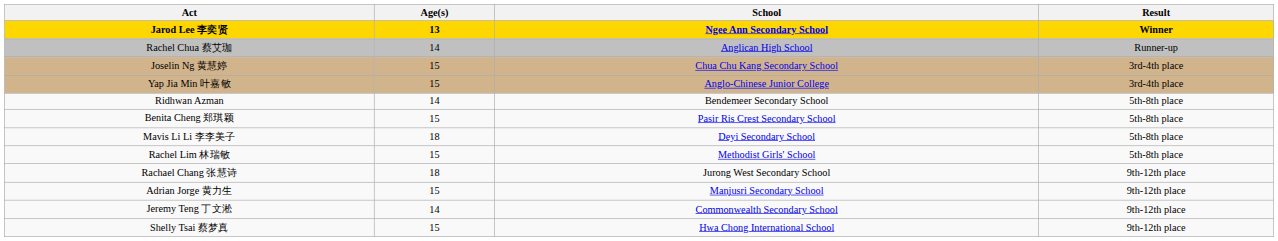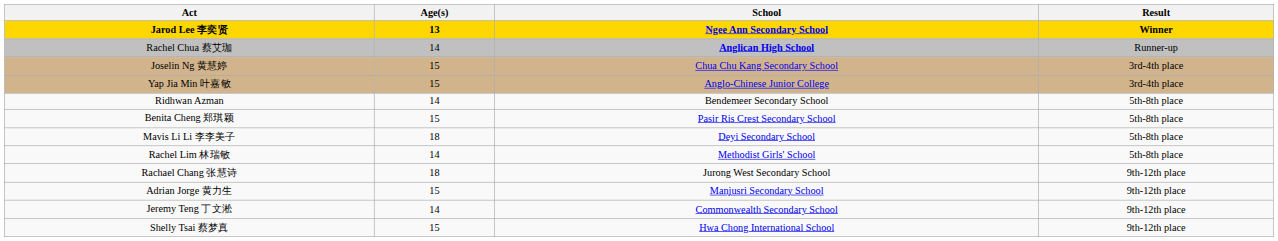 <table class="wikitable sortable" style="width:100%; text-align:center;">
 <tr>
 <th>Act</th>
 <th>Age(s)</th>
 <th>School</th>
 <th>Result</th>
 </tr>
 <tr bgcolor=gold>
 <td><strong>Jarod Lee 李奕贤</strong></td>
 <td><strong>13</strong></td>
 <td><strong><a href='#'>Ngee Ann Secondary School</a></strong></td>
 <td><strong>Winner</strong></td>
 </tr>
 <tr bgcolor=silver>
 <td>Rachel Chua 蔡艾珈 </td>
 <td>14</td>
-<td><a href='#'>Anglican High School</a></td>
+<td><strong><a href='#'>Anglican High School</a></strong></td>
 <td>Runner-up</td>
 </tr>
 <tr bgcolor=tan>
 <td>Joselin Ng 黄慧婷</td>
 <td>15</td>
 <td><a href='#'>Chua Chu Kang Secondary School</a></td>
 <td>3rd-4th place</td>
 </tr>
 <tr bgcolor=tan>
 <td>Yap Jia Min 叶嘉敏</td>
 <td>15</td>
 <td><a href='#'>Anglo-Chinese Junior College</a></td>
 <td>3rd-4th place</td>
 </tr>
 <tr>
 <td>Ridhwan Azman</td>
 <td>14</td>
 <td>Bendemeer Secondary School</td>
 <td>5th-8th place</td>
 </tr>
 <tr>
 <td>Benita Cheng 郑琪颖</td>
 <td>15</td>
 <td><a href='#'>Pasir Ris Crest Secondary School</a></td>
 <td>5th-8th place</td>
 </tr>
 <tr>
 <td>Mavis Li Li 李李美子</td>
 <td>18</td>
 <td><a href='#'>Deyi Secondary School</a></td>
 <td>5th-8th place</td>
 </tr>
 <tr>
 <td>Rachel Lim 林瑞敏</td>
-<td>15</td>
+<td>14</td>
 <td><a href='#'>Methodist Girls' School</a></td>
 <td>5th-8th place</td>
 </tr>
 <tr>
 <td>Rachael Chang 张慧诗</td>
 <td>18</td>
 <td>Jurong West Secondary School</td>
 <td>9th-12th place</td>
 </tr>
 <tr>
 <td>Adrian Jorge 黄力生</td>
 <td>15</td>
 <td><a href='#'>Manjusri Secondary School</a></td>
 <td>9th-12th place</td>
 </tr>
 <tr>
 <td>Jeremy Teng 丁文淞</td>
 <td>14</td>
 <td><a href='#'>Commonwealth Secondary School</a></td>
 <td>9th-12th place</td>
 </tr>
 <tr>
 <td>Shelly Tsai 蔡梦真</td>
 <td>15</td>
 <td><a href='#'>Hwa Chong International School</a></td>
 <td>9th-12th place</td>
 </tr>
 </table>
